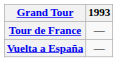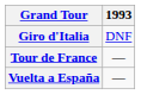 <table class="wikitable plainrowheaders">
 <tr>
 <th scope="col"><a href='#'>Grand Tour</a></th>
 <th scope="col">1993</th>
+</tr>
+<tr style="text-align:center;">
+<th scope="row"> <a href='#'>Giro d'Italia</a></th>
+<td style="text-align:center;"><a href='#'>DNF</a></td>
 </tr>
 <tr style="text-align:center;">
 <th scope="row"> <a href='#'>Tour de France</a></th>
 <td>—</td>
 </tr>
 <tr style="text-align:center;">
 <th scope="row"> <a href='#'>Vuelta a España</a></th>
 <td>—</td>
 </tr>
 </table>
